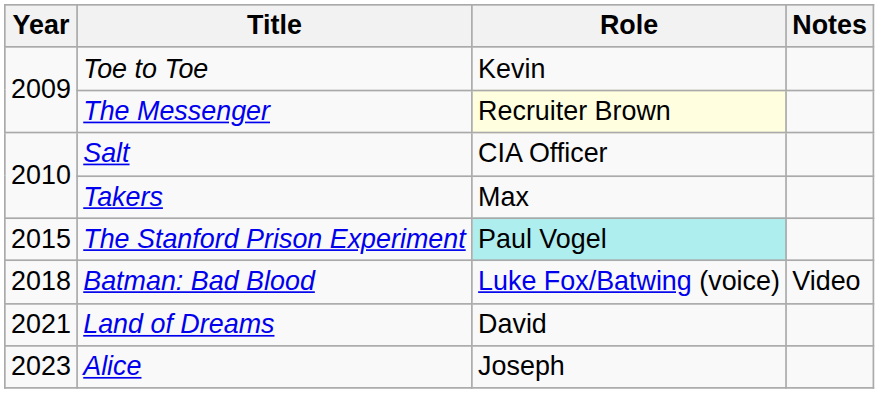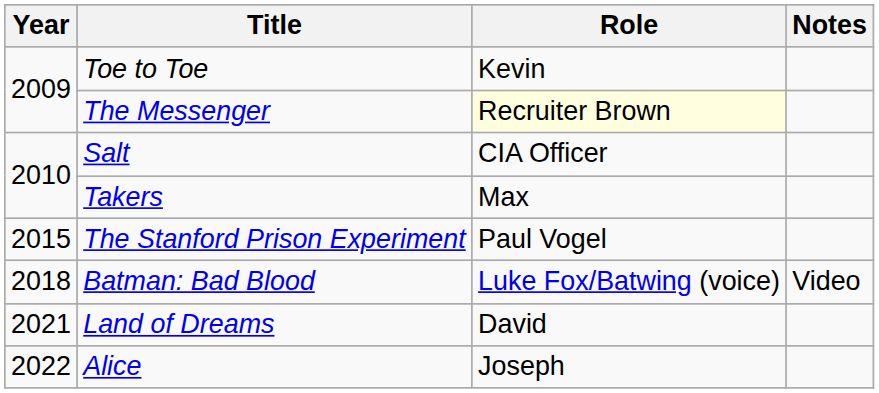 <table class="wikitable plainrowheaders sortable" style="margin-right: 0;">
 <tr>
 <th scope="col">Year</th>
 <th scope="col">Title</th>
 <th scope="col">Role</th>
 <th scope="col" class="unsortable">Notes</th>
 </tr>
 <tr>
 <td rowspan=2>2009</td>
 <td><em>Toe to Toe</em></td>
 <td>Kevin</td>
 <td></td>
 </tr>
 <tr>
 <td><em><a href='#'>The Messenger</a></em></td>
 <td style="background: lightyellow;">Recruiter Brown</td>
 <td></td>
 </tr>
 <tr>
 <td rowspan=2>2010</td>
 <td><em><a href='#'>Salt</a></em></td>
 <td>CIA Officer</td>
 <td></td>
 </tr>
 <tr>
 <td><em><a href='#'>Takers</a></em></td>
 <td>Max</td>
 <td></td>
 </tr>
 <tr>
 <td>2015</td>
 <td><em><a href='#'>The Stanford Prison Experiment</a></em></td>
-<td style="background: paleturquoise;">Paul Vogel</td>
+<td>Paul Vogel</td>
 <td></td>
 </tr>
 <tr>
 <td>2018</td>
 <td><em><a href='#'>Batman: Bad Blood</a></em></td>
 <td><a href='#'>Luke Fox/Batwing</a> (voice)</td>
 <td>Video</td>
 </tr>
 <tr>
 <td>2021</td>
 <td><em><a href='#'>Land of Dreams</a></em></td>
 <td>David</td>
 <td></td>
 </tr>
 <tr>
-<td>2023</td>
+<td>2022</td>
 <td><em><a href='#'>Alice</a></em></td>
 <td>Joseph</td>
 <td></td>
 </tr>
 </table>
